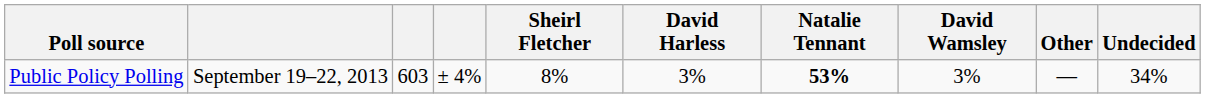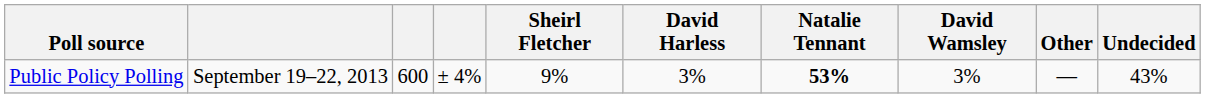 <table class="wikitable" style="text-align:center">
 <tr valign= bottom>
 <th>Poll source</th>
 <th></th>
 <th></th>
 <th></th>
 <th style="width:100px;">Sheirl<br>Fletcher</th>
 <th style="width:100px;">David<br>Harless</th>
 <th style="width:100px;">Natalie<br>Tennant</th>
 <th style="width:100px;">David<br>Wamsley</th>
 <th>Other</th>
 <th>Undecided</th>
 </tr>
 <tr>
 <td align=left><a href='#'>Public Policy Polling</a></td>
 <td>September 19–22, 2013</td>
-<td>603</td>
+<td>600</td>
 <td>± 4%</td>
-<td>8%</td>
+<td>9%</td>
 <td>3%</td>
 <td><strong>53%</strong></td>
 <td>3%</td>
 <td>—</td>
-<td>34%</td>
+<td>43%</td>
 </tr>
 </table>
